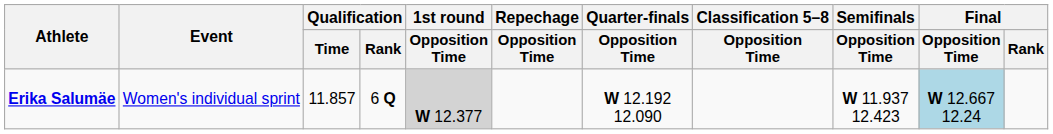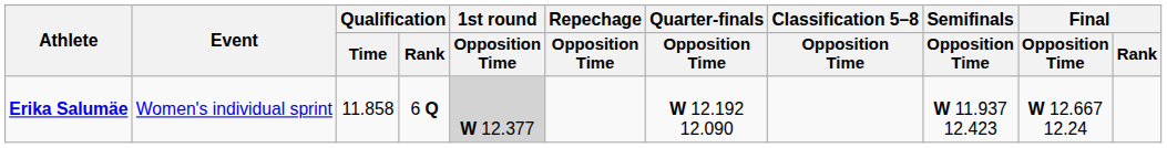 <table class="wikitable" style="font-size:90%">
 <tr>
 <th rowspan="2">Athlete</th>
 <th rowspan="2">Event</th>
 <th colspan=2>Qualification</th>
 <th>1st round</th>
 <th>Repechage</th>
 <th>Quarter-finals</th>
 <th>Classification 5–8</th>
 <th>Semifinals</th>
 <th colspan=2>Final</th>
 </tr>
 <tr style="font-size:95%">
 <th>Time</th>
 <th>Rank</th>
 <th>Opposition<br>Time</th>
 <th>Opposition<br>Time</th>
 <th>Opposition<br>Time</th>
 <th>Opposition<br>Time</th>
 <th>Opposition<br>Time</th>
 <th>Opposition<br>Time</th>
 <th>Rank</th>
 </tr>
 <tr align=center>
 <td align=left><strong><a href='#'>Erika Salumäe</a></strong></td>
 <td align=left><a href='#'>Women's individual sprint</a></td>
-<td>11.857</td>
+<td>11.858</td>
 <td>6 <strong>Q</strong></td>
 <td style="background: lightgrey;"><br><br> <strong>W</strong> 12.377</td>
 <td></td>
 <td><br><strong>W</strong> 12.192 <br> 12.090</td>
 <td></td>
 <td><br><strong>W</strong> 11.937 <br> 12.423</td>
-<td style="background: lightblue;"><br><strong>W</strong> 12.667 <br> 12.24</td>
+<td><br><strong>W</strong> 12.667 <br> 12.24</td>
 <td></td>
 </tr>
 </table>
